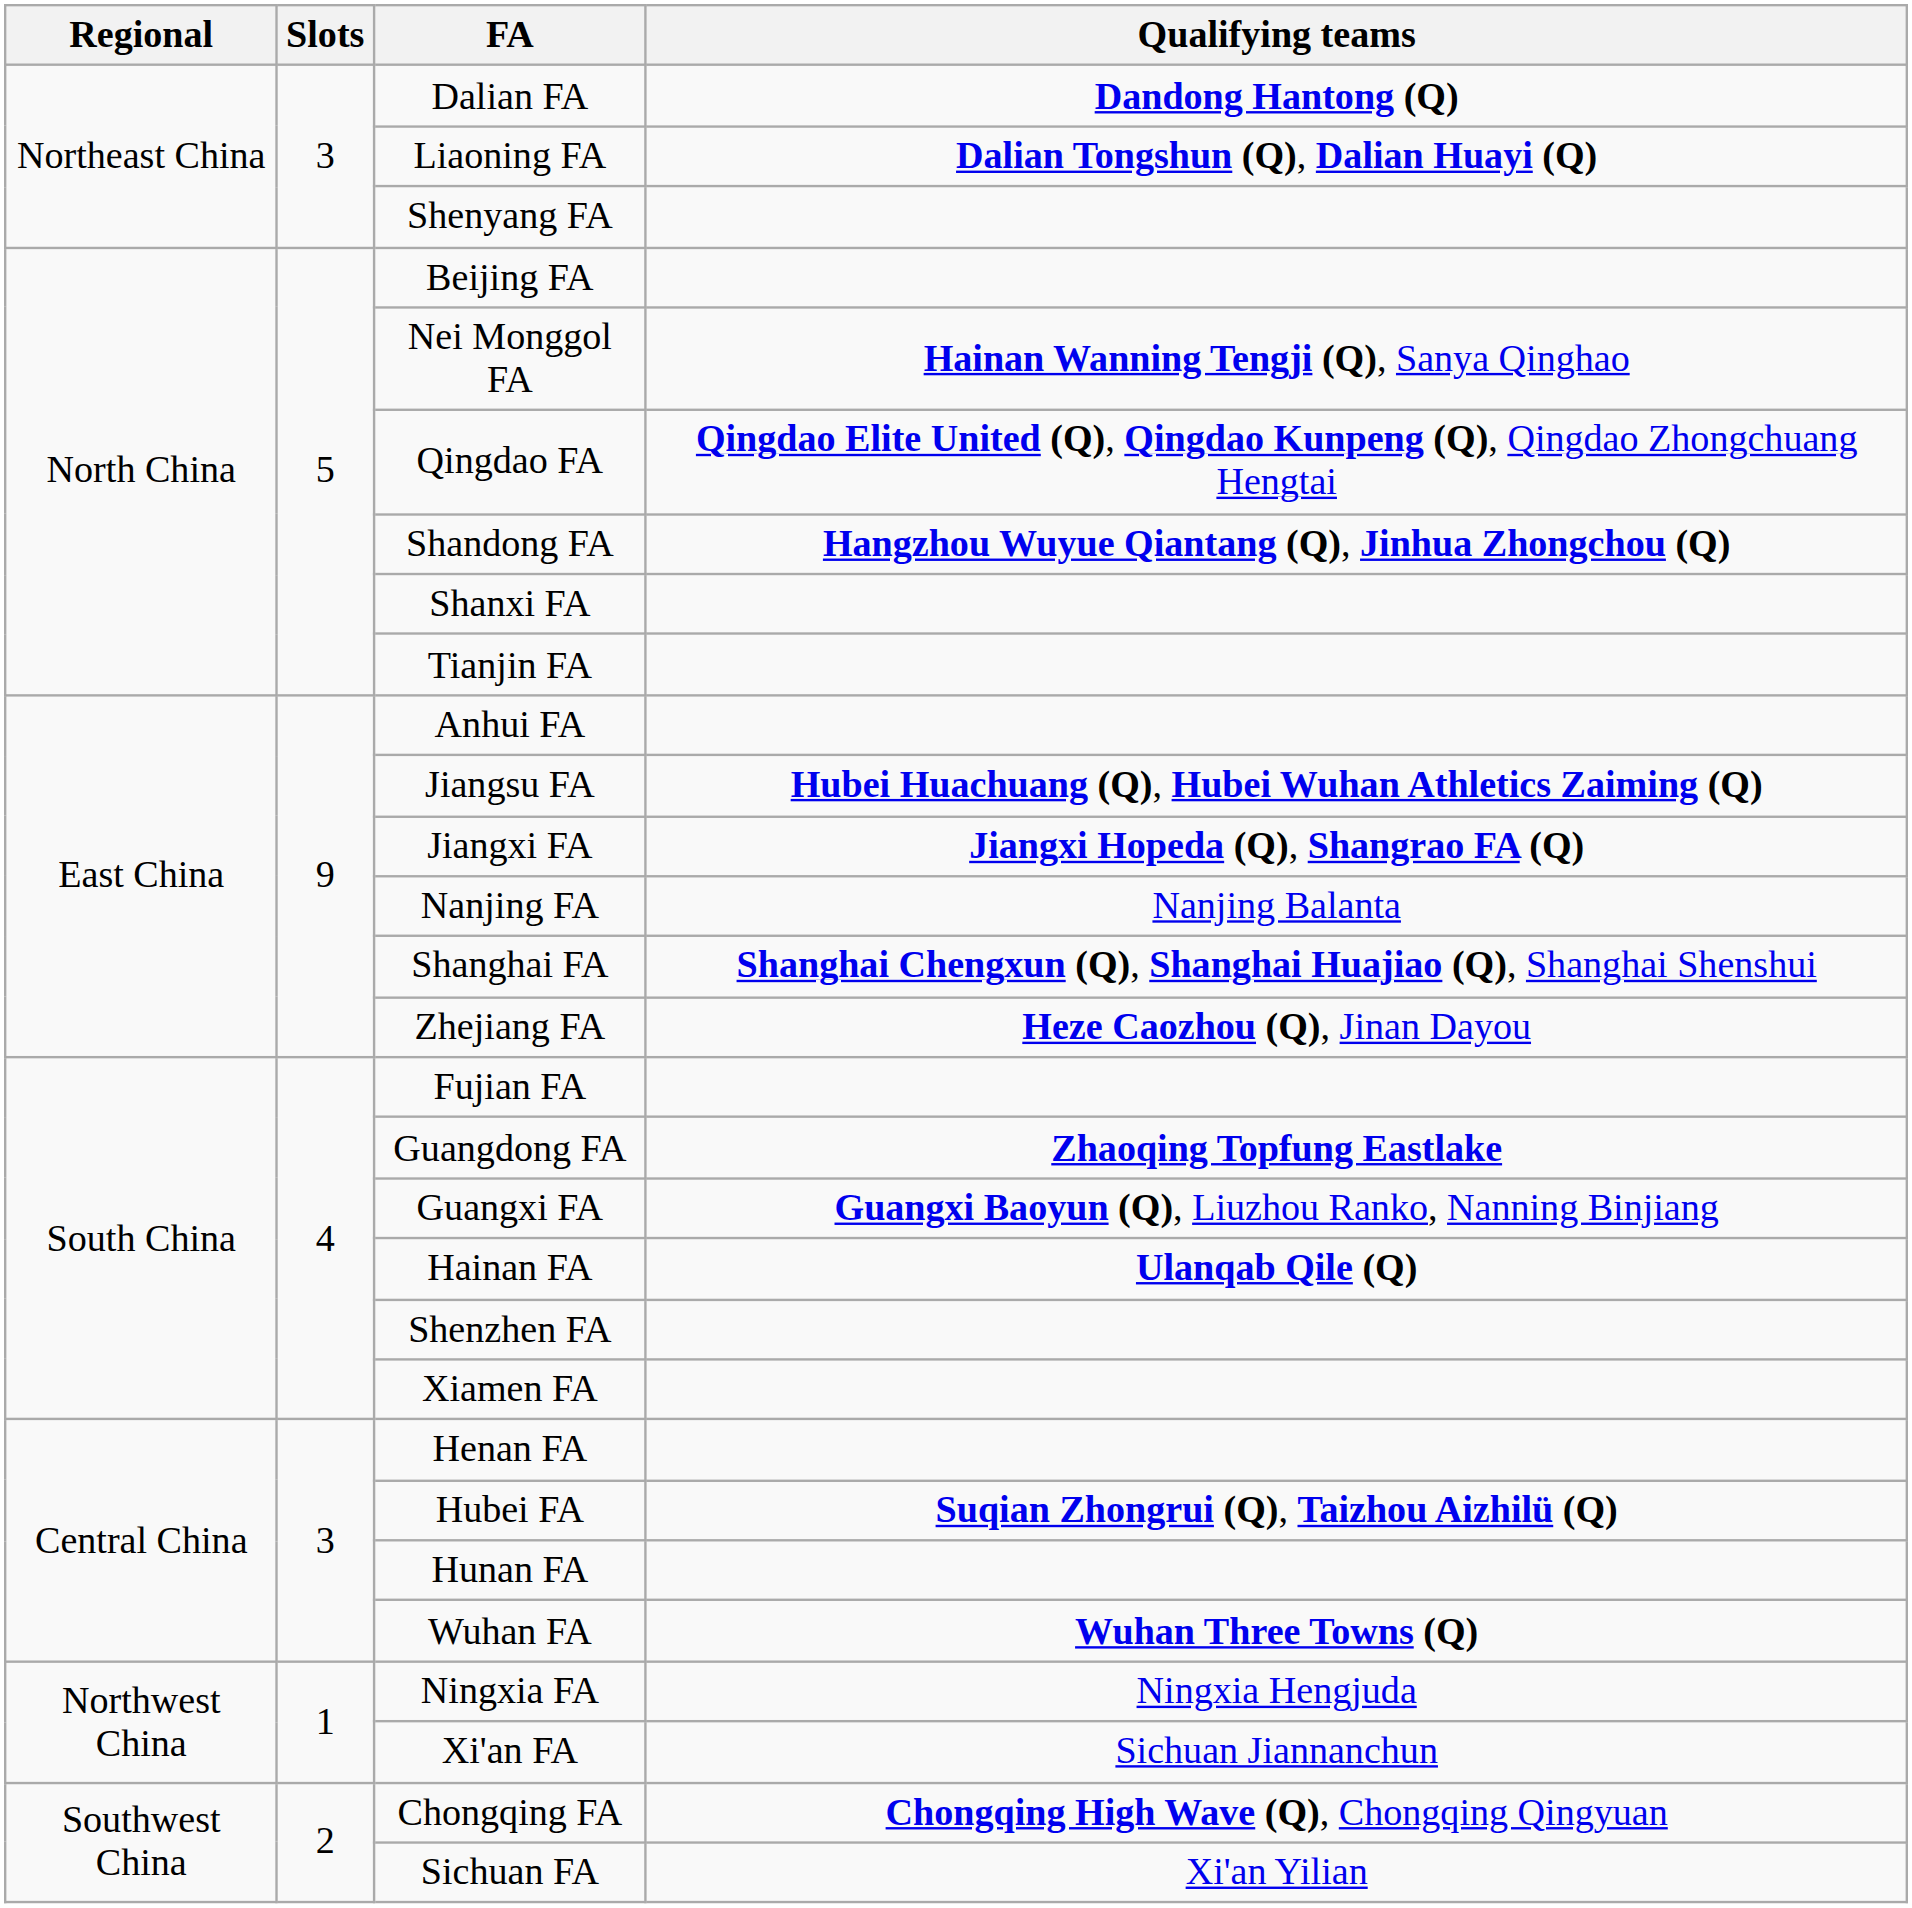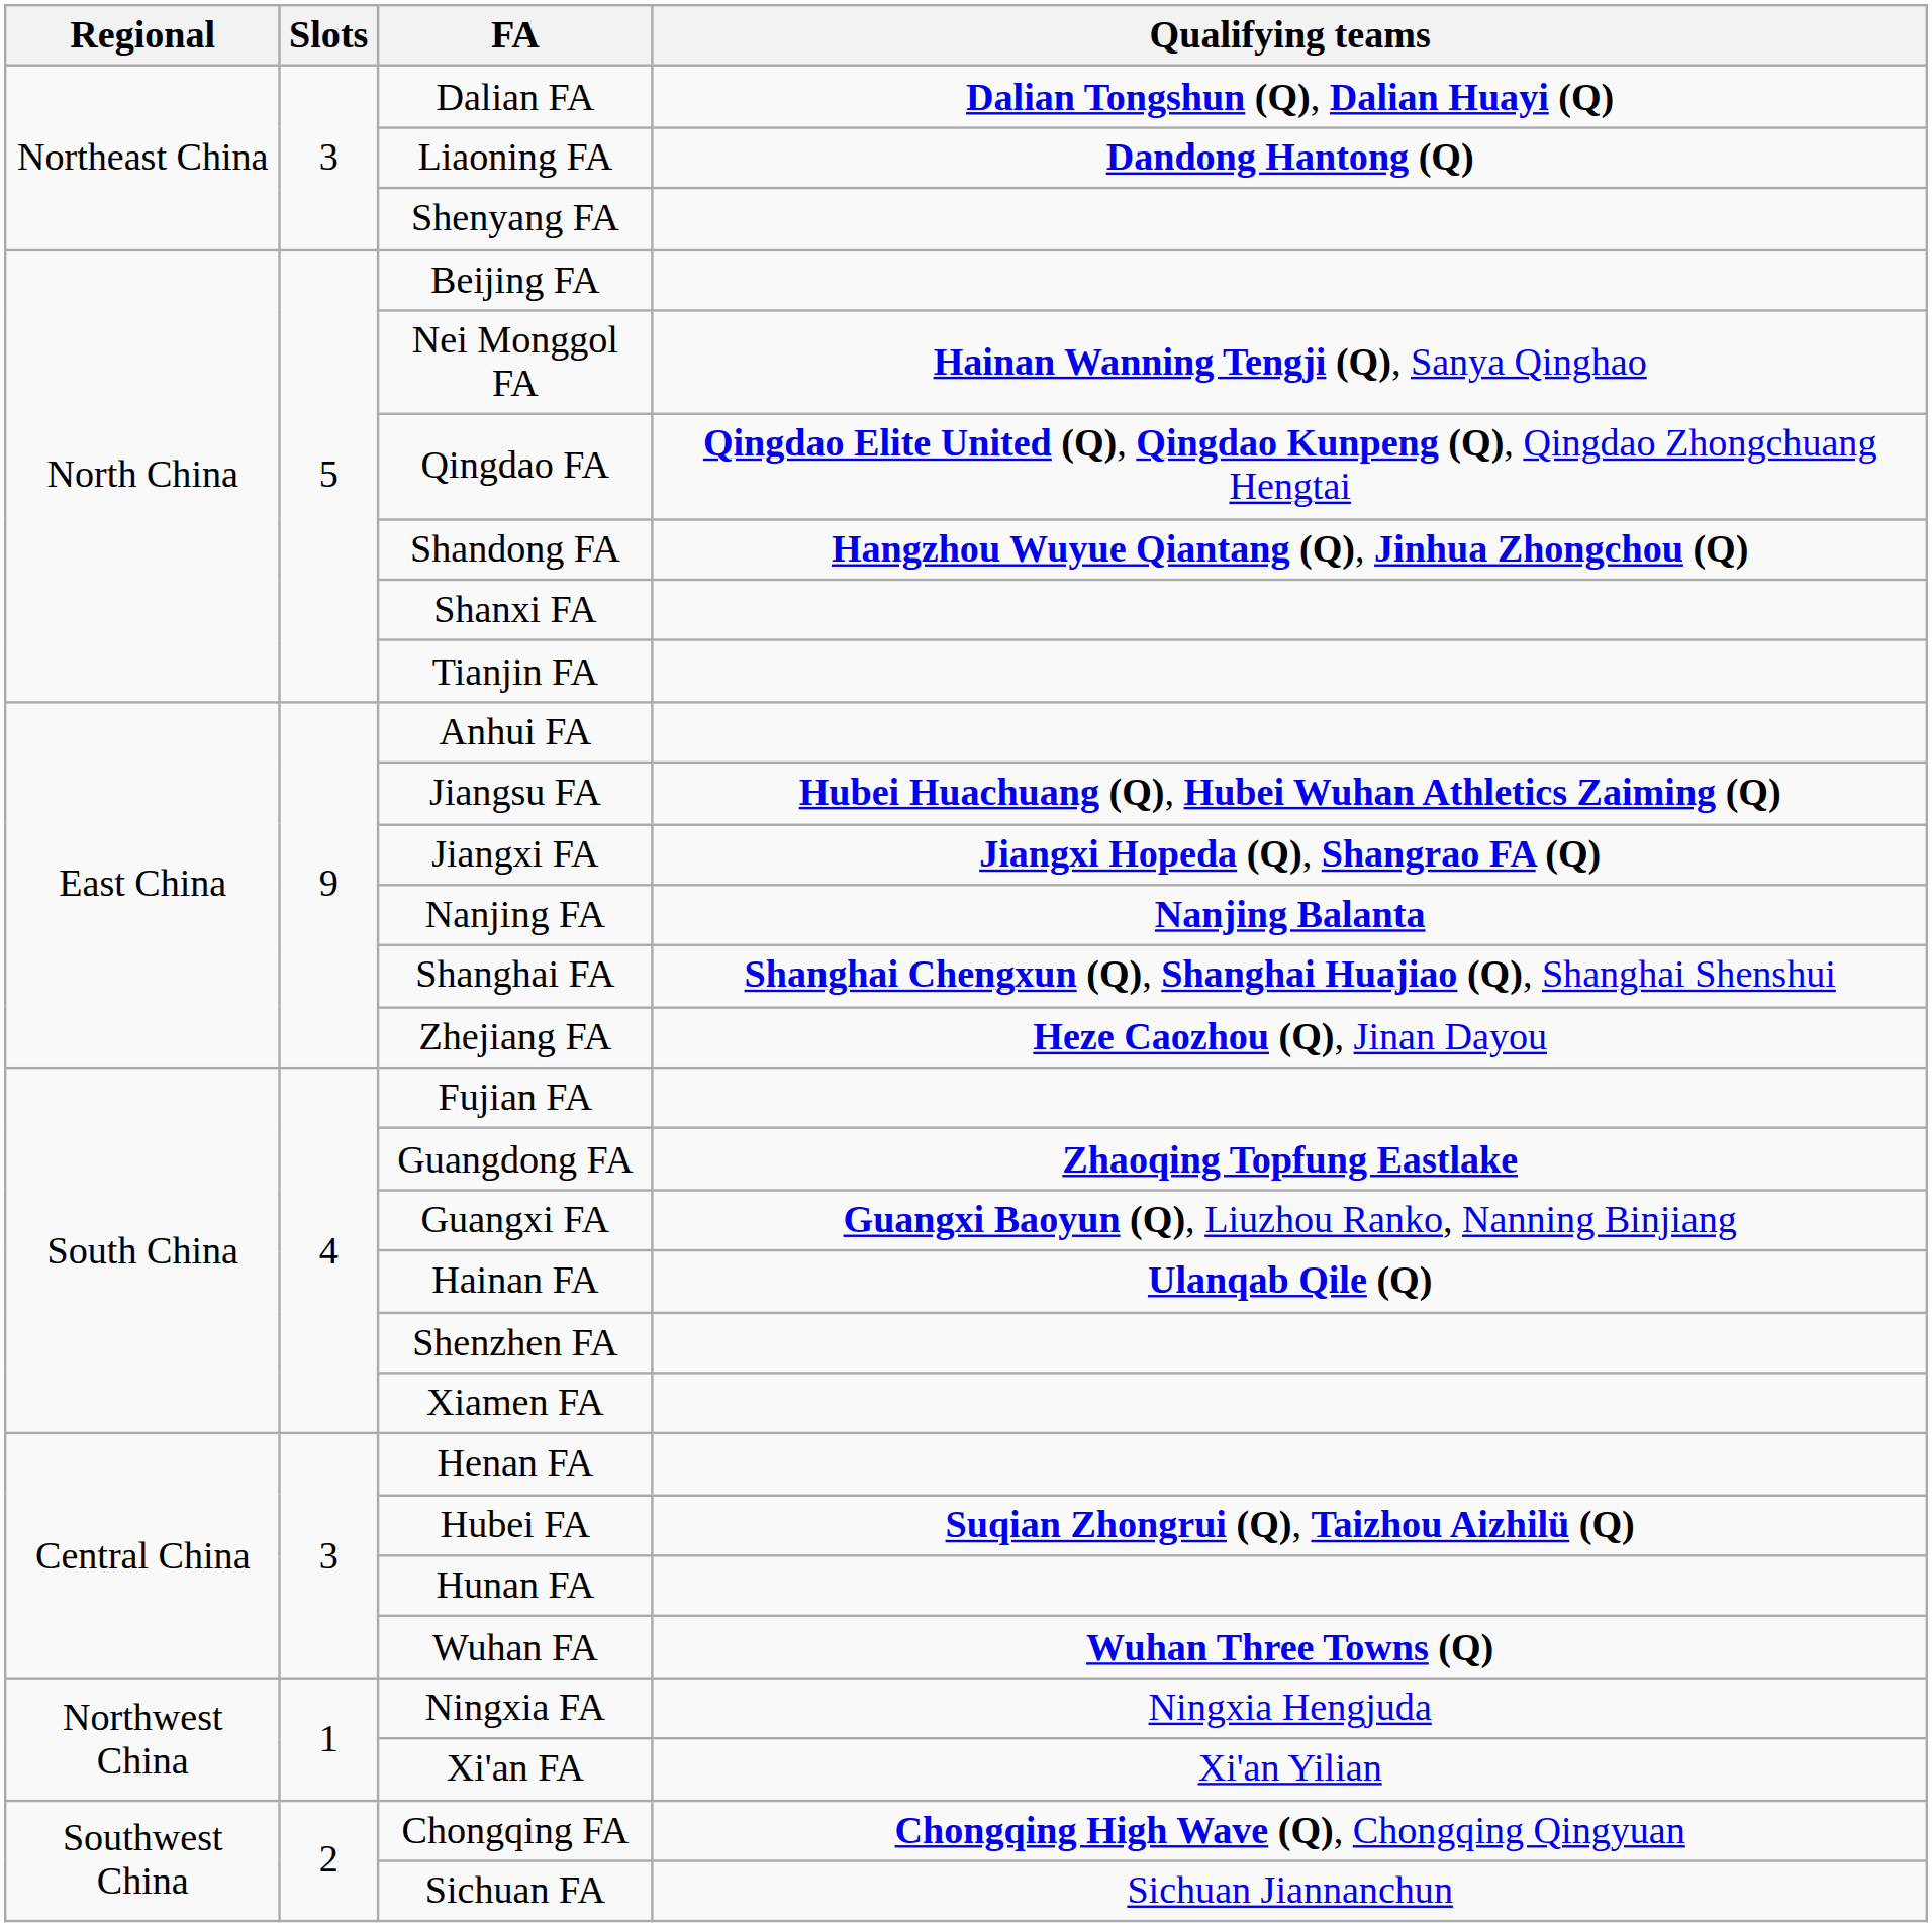 <table class=wikitable style=text-align:center;width:800px;>
 <tr>
 <th>Regional</th>
 <th>Slots</th>
 <th>FA</th>
 <th>Qualifying teams</th>
 </tr>
 <tr>
 <td rowspan="3">Northeast China</td>
 <td rowspan="3">3</td>
 <td>Dalian FA</td>
-<td><strong><a href='#'>Dandong Hantong</a> (Q)</strong></td>
+<td><strong><a href='#'>Dalian Tongshun</a> (Q)</strong>, <strong><a href='#'>Dalian Huayi</a> (Q)</strong></td>
 </tr>
 <tr>
 <td>Liaoning FA</td>
-<td><strong><a href='#'>Dalian Tongshun</a> (Q)</strong>, <strong><a href='#'>Dalian Huayi</a> (Q)</strong></td>
+<td><strong><a href='#'>Dandong Hantong</a> (Q)</strong></td>
 </tr>
 <tr>
 <td>Shenyang FA</td>
 <td></td>
 </tr>
 <tr>
 <td rowspan="6">North China</td>
 <td rowspan="6">5</td>
 <td>Beijing FA</td>
 <td></td>
 </tr>
 <tr>
 <td>Nei Monggol FA</td>
 <td><strong><a href='#'>Hainan Wanning Tengji</a> (Q)</strong>, <a href='#'>Sanya Qinghao</a></td>
 </tr>
 <tr>
 <td>Qingdao FA</td>
 <td><strong><a href='#'>Qingdao Elite United</a> (Q)</strong>, <strong><a href='#'>Qingdao Kunpeng</a> (Q)</strong>, <a href='#'>Qingdao Zhongchuang Hengtai</a></td>
 </tr>
 <tr>
 <td>Shandong FA</td>
 <td><strong><a href='#'>Hangzhou Wuyue Qiantang</a> (Q)</strong>, <strong><a href='#'>Jinhua Zhongchou</a> (Q)</strong></td>
 </tr>
 <tr>
 <td>Shanxi FA</td>
 <td></td>
 </tr>
 <tr>
 <td>Tianjin FA</td>
 <td></td>
 </tr>
 <tr>
 <td rowspan="6">East China</td>
 <td rowspan="6">9</td>
 <td>Anhui FA</td>
 <td></td>
 </tr>
 <tr>
 <td>Jiangsu FA</td>
 <td><strong><a href='#'>Hubei Huachuang</a> (Q)</strong>, <strong><a href='#'>Hubei Wuhan Athletics Zaiming</a> (Q)</strong></td>
 </tr>
 <tr>
 <td>Jiangxi FA</td>
 <td><strong><a href='#'>Jiangxi Hopeda</a> (Q)</strong>, <strong><a href='#'>Shangrao FA</a> (Q)</strong></td>
 </tr>
 <tr>
 <td>Nanjing FA</td>
-<td><a href='#'>Nanjing Balanta</a></td>
+<td><strong><a href='#'>Nanjing Balanta</a></strong></td>
 </tr>
 <tr>
 <td>Shanghai FA</td>
 <td><strong><a href='#'>Shanghai Chengxun</a> (Q)</strong>, <strong><a href='#'>Shanghai Huajiao</a> (Q)</strong>, <a href='#'>Shanghai Shenshui</a></td>
 </tr>
 <tr>
 <td>Zhejiang FA</td>
 <td><strong><a href='#'>Heze Caozhou</a> (Q)</strong>, <a href='#'>Jinan Dayou</a></td>
 </tr>
 <tr>
 <td rowspan="6">South China</td>
 <td rowspan="6">4</td>
 <td>Fujian FA</td>
 <td></td>
 </tr>
 <tr>
 <td>Guangdong FA</td>
 <td><strong><a href='#'>Zhaoqing Topfung Eastlake</a></strong></td>
 </tr>
 <tr>
 <td>Guangxi FA</td>
 <td><strong><a href='#'>Guangxi Baoyun</a> (Q)</strong>, <a href='#'>Liuzhou Ranko</a>, <a href='#'>Nanning Binjiang</a></td>
 </tr>
 <tr>
 <td>Hainan FA</td>
 <td><strong><a href='#'>Ulanqab Qile</a> (Q)</strong></td>
 </tr>
 <tr>
 <td>Shenzhen FA</td>
 <td></td>
 </tr>
 <tr>
 <td>Xiamen FA</td>
 <td></td>
 </tr>
 <tr>
 <td rowspan="4">Central China</td>
 <td rowspan="4">3</td>
 <td>Henan FA</td>
 <td></td>
 </tr>
 <tr>
 <td>Hubei FA</td>
 <td><strong><a href='#'>Suqian Zhongrui</a> (Q)</strong>, <strong><a href='#'>Taizhou Aizhilü</a> (Q)</strong></td>
 </tr>
 <tr>
 <td>Hunan FA</td>
 <td></td>
 </tr>
 <tr>
 <td>Wuhan FA</td>
 <td><strong><a href='#'>Wuhan Three Towns</a> (Q)</strong></td>
 </tr>
 <tr>
 <td rowspan="2">Northwest China</td>
 <td rowspan="2">1</td>
 <td>Ningxia FA</td>
 <td><a href='#'>Ningxia Hengjuda</a></td>
 </tr>
 <tr>
 <td>Xi'an FA</td>
-<td><a href='#'>Sichuan Jiannanchun</a></td>
+<td><a href='#'>Xi'an Yilian</a></td>
 </tr>
 <tr>
 <td rowspan="2">Southwest China</td>
 <td rowspan="2">2</td>
 <td>Chongqing FA</td>
 <td><strong><a href='#'>Chongqing High Wave</a> (Q)</strong>, <a href='#'>Chongqing Qingyuan</a></td>
 </tr>
 <tr>
 <td>Sichuan FA</td>
-<td><a href='#'>Xi'an Yilian</a></td>
+<td><a href='#'>Sichuan Jiannanchun</a></td>
 </tr>
 </table>
